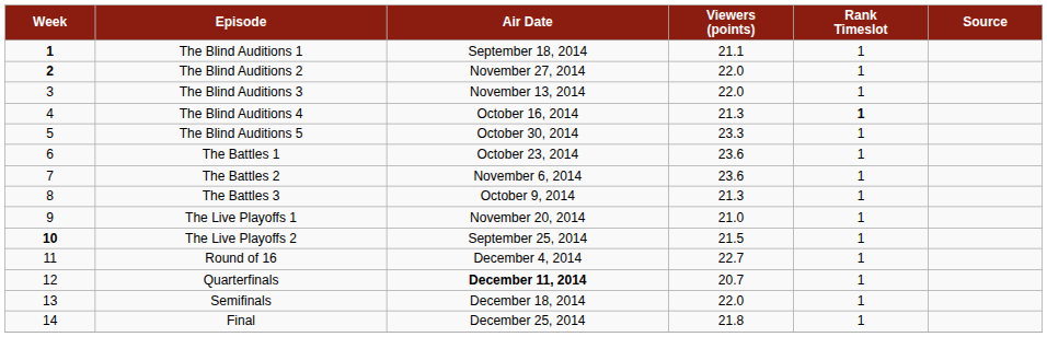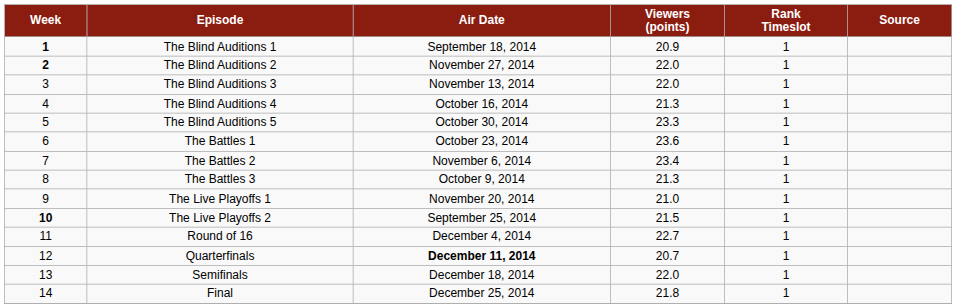 <table class="wikitable sortable" style="margin:0; width:100%;">
 <tr>
 <th style="background:#8b1c10; color:white;" rowspan="1">Week</th>
 <th style="background:#8b1c10; color:white;" rowspan="1">Episode</th>
 <th style="background:#8b1c10; color:white;" rowspan="1">Air Date</th>
 <th style="background:#8b1c10; color:white;" rowspan="1">Viewers<br>(points)</th>
 <th style="background:#8b1c10; color:white;" rowspan="1">Rank<br>Timeslot</th>
 <th style="background:#8b1c10; color:white;" rowspan="1">Source</th>
 </tr>
 <tr>
 <td style="text-align:center;"><strong>1</strong></td>
 <td style="text-align:center;">The Blind Auditions 1</td>
 <td style="text-align:center;">September 18, 2014</td>
-<td style="text-align:center;">21.1</td>
+<td style="text-align:center;">20.9</td>
 <td style="text-align:center;">1</td>
 <td style="text-align:center;"></td>
 </tr>
 <tr>
 <td style="text-align:center;"><strong>2</strong></td>
 <td style="text-align:center;">The Blind Auditions 2</td>
 <td style="text-align:center;">November 27, 2014</td>
 <td style="text-align:center;">22.0</td>
 <td style="text-align:center;">1</td>
 <td style="text-align:center;"></td>
 </tr>
 <tr>
 <td style="text-align:center;">3</td>
 <td style="text-align:center;">The Blind Auditions 3</td>
 <td style="text-align:center;">November 13, 2014</td>
 <td style="text-align:center;">22.0</td>
 <td style="text-align:center;">1</td>
 <td style="text-align:center;"></td>
 </tr>
 <tr>
 <td style="text-align:center;">4</td>
 <td style="text-align:center;">The Blind Auditions 4</td>
 <td style="text-align:center;">October 16, 2014</td>
 <td style="text-align:center;">21.3</td>
-<td style="text-align:center;"><strong>1</strong></td>
+<td style="text-align:center;">1</td>
 <td style="text-align:center;"></td>
 </tr>
 <tr>
 <td style="text-align:center;">5</td>
 <td style="text-align:center;">The Blind Auditions 5</td>
 <td style="text-align:center;">October 30, 2014</td>
 <td style="text-align:center;">23.3</td>
 <td style="text-align:center;">1</td>
 <td style="text-align:center;"></td>
 </tr>
 <tr>
 <td style="text-align:center;">6</td>
 <td style="text-align:center;">The Battles 1</td>
 <td style="text-align:center;">October 23, 2014</td>
 <td style="text-align:center;">23.6</td>
 <td style="text-align:center;">1</td>
 <td style="text-align:center;"></td>
 </tr>
 <tr>
 <td style="text-align:center;">7</td>
 <td style="text-align:center;">The Battles 2</td>
 <td style="text-align:center;">November 6, 2014</td>
-<td style="text-align:center;">23.6</td>
+<td style="text-align:center;">23.4</td>
 <td style="text-align:center;">1</td>
 <td style="text-align:center;"></td>
 </tr>
 <tr>
 <td style="text-align:center;">8</td>
 <td style="text-align:center;">The Battles 3</td>
 <td style="text-align:center;">October 9, 2014</td>
 <td style="text-align:center;">21.3</td>
 <td style="text-align:center;">1</td>
 <td style="text-align:center;"></td>
 </tr>
 <tr>
 <td style="text-align:center;">9</td>
 <td style="text-align:center;">The Live Playoffs 1</td>
 <td style="text-align:center;">November 20, 2014</td>
 <td style="text-align:center;">21.0</td>
 <td style="text-align:center;">1</td>
 <td style="text-align:center;"></td>
 </tr>
 <tr>
 <td style="text-align:center;"><strong>10</strong></td>
 <td style="text-align:center;">The Live Playoffs 2</td>
 <td style="text-align:center;">September 25, 2014</td>
 <td style="text-align:center;">21.5</td>
 <td style="text-align:center;">1</td>
 <td style="text-align:center;"></td>
 </tr>
 <tr>
 <td style="text-align:center;">11</td>
 <td style="text-align:center;">Round of 16</td>
 <td style="text-align:center;">December 4, 2014</td>
 <td style="text-align:center;">22.7</td>
 <td style="text-align:center;">1</td>
 <td style="text-align:center;"></td>
 </tr>
 <tr>
 <td style="text-align:center;">12</td>
 <td style="text-align:center;">Quarterfinals</td>
 <td style="text-align:center;"><strong>December 11, 2014</strong></td>
 <td style="text-align:center;">20.7</td>
 <td style="text-align:center;">1</td>
 <td style="text-align:center;"></td>
 </tr>
 <tr>
 <td style="text-align:center;">13</td>
 <td style="text-align:center;">Semifinals</td>
 <td style="text-align:center;">December 18, 2014</td>
 <td style="text-align:center;">22.0</td>
 <td style="text-align:center;">1</td>
 <td style="text-align:center;"></td>
 </tr>
 <tr>
 <td style="text-align:center;">14</td>
 <td style="text-align:center;">Final</td>
 <td style="text-align:center;">December 25, 2014</td>
 <td style="text-align:center;">21.8</td>
 <td style="text-align:center;">1</td>
 <td style="text-align:center;"></td>
 </tr>
 <tr>
 </tr>
 </table>
